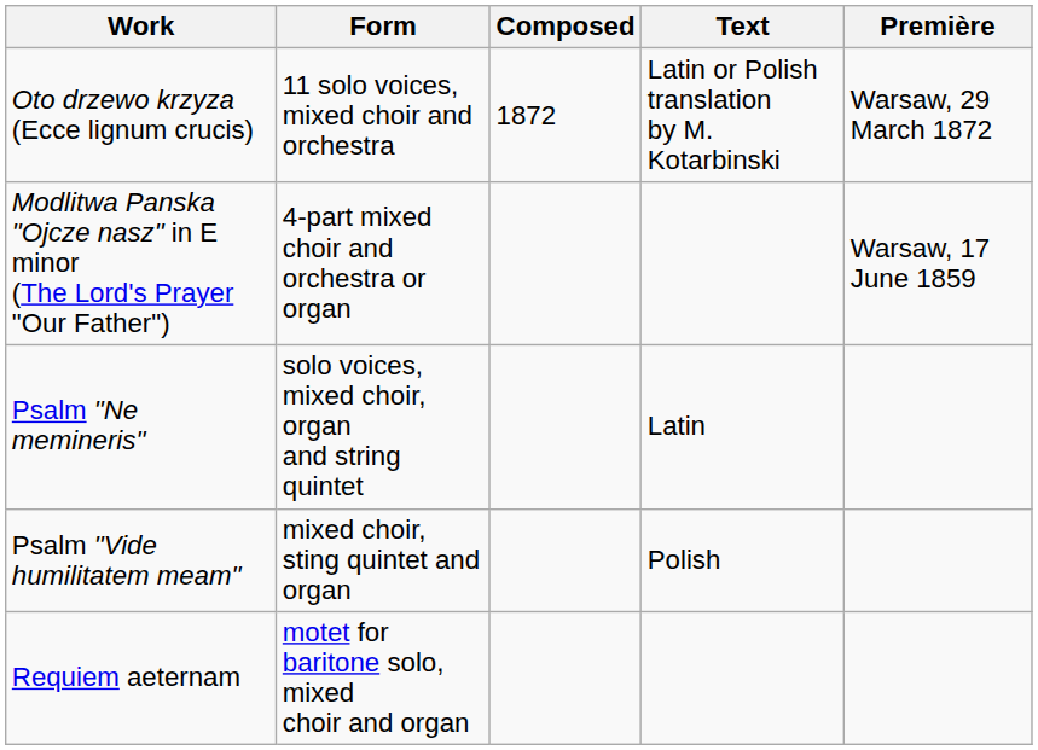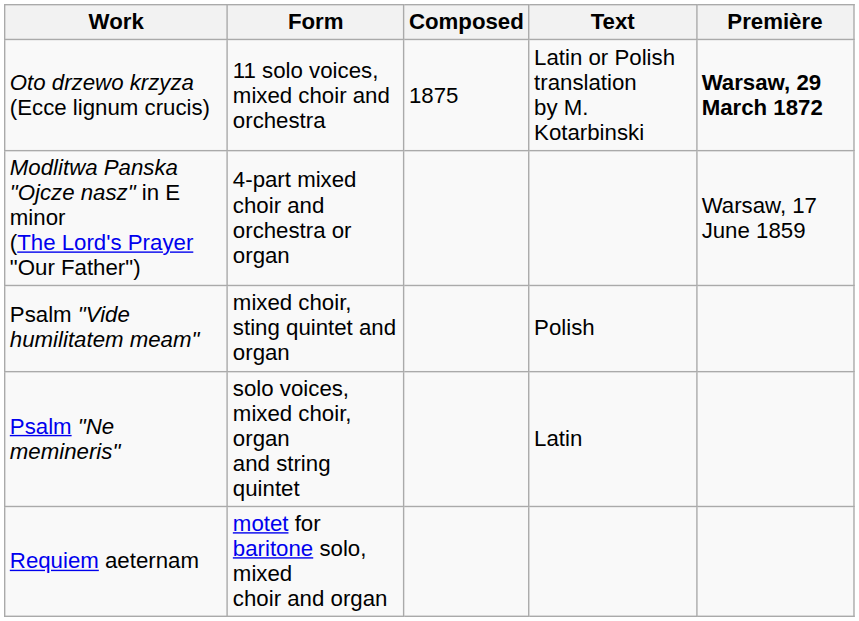 <table class="wikitable" width="98%" border="1">
 <tr>
 <th bgcolor=ececec>Work</th>
 <th bgcolor=ececec>Form</th>
 <th bgcolor=ececec>Composed</th>
 <th bgcolor=ececec>Text</th>
 <th bgcolor=ececec>Première</th>
 </tr>
 <tr>
 <td><em>Oto drzewo krzyza</em><br>(Ecce lignum crucis)</td>
 <td>11 solo voices, mixed choir and<br>orchestra</td>
-<td>1872</td>
+<td>1875</td>
 <td>Latin or Polish translation<br>by M. Kotarbinski</td>
-<td>Warsaw, 29 March 1872</td>
+<td><strong>Warsaw, 29 March 1872</strong></td>
 </tr>
 <tr>
 <td><em>Modlitwa Panska "Ojcze nasz"</em> in E minor<br>(<a href='#'>The Lord's Prayer</a> "Our Father")</td>
 <td>4-part mixed choir and<br>orchestra or organ</td>
 <td></td>
 <td></td>
 <td>Warsaw, 17 June 1859</td>
 </tr>
 <tr>
+<td>Psalm <em>"Vide humilitatem meam"</em></td>
+<td>mixed choir, sting quintet and<br>organ</td>
+<td></td>
+<td>Polish</td>
+<td></td>
+</tr>
+<tr>
 <td><a href='#'>Psalm</a> <em>"Ne memineris"</em></td>
 <td>solo voices, mixed choir, organ<br>and string quintet</td>
 <td></td>
 <td>Latin</td>
-<td></td>
-</tr>
-<tr>
-<td>Psalm <em>"Vide humilitatem meam"</em></td>
-<td>mixed choir, sting quintet and<br>organ</td>
-<td></td>
-<td>Polish</td>
 <td></td>
 </tr>
 <tr>
 <td><a href='#'>Requiem</a> aeternam</td>
 <td><a href='#'>motet</a> for <a href='#'>baritone</a> solo, mixed<br>choir and organ</td>
 <td></td>
 <td></td>
 <td></td>
 </tr>
 </table>
